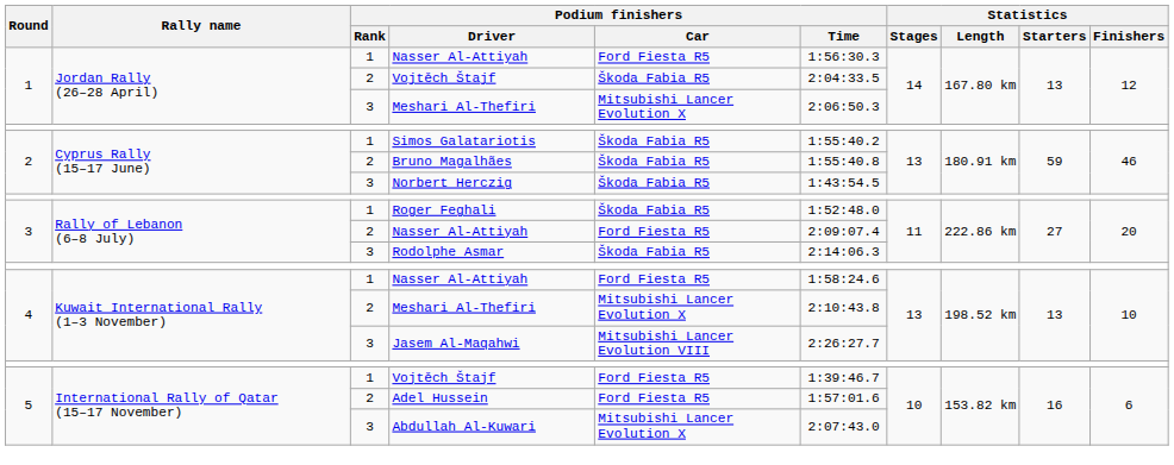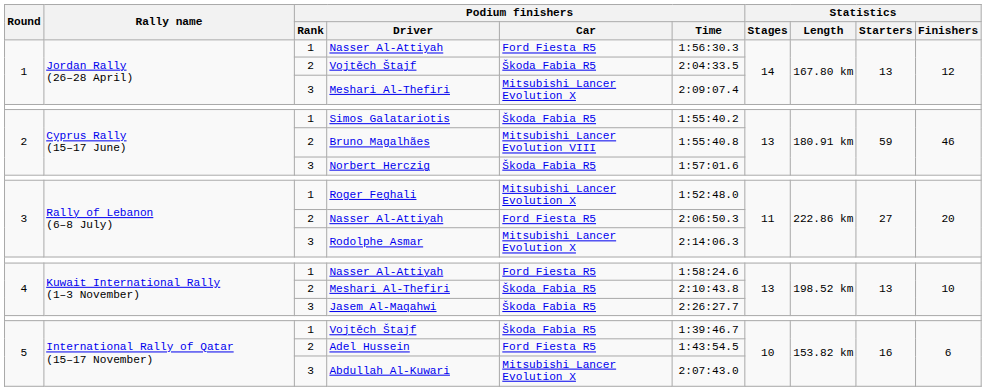 <table class="wikitable" style="font-size:85%;">
 <tr>
 <th rowspan=2>Round</th>
 <th style="width:22em" rowspan=2>Rally name</th>
 <th colspan=4>Podium finishers</th>
 <th colspan=4>Statistics</th>
 </tr>
 <tr>
 <th>Rank</th>
 <th style="width:15em">Driver</th>
 <th style="width:15em">Car</th>
 <th style="width:6em">Time</th>
 <th>Stages</th>
 <th>Length</th>
 <th>Starters</th>
 <th>Finishers</th>
 </tr>
 <tr>
 <td rowspan=3 align=center>1</td>
 <td rowspan=3> <a href='#'>Jordan Rally</a><br>(26–28 April)</td>
 <td align=center>1</td>
 <td> <a href='#'>Nasser Al-Attiyah</a></td>
 <td><a href='#'>Ford Fiesta R5</a></td>
 <td align=center>1:56:30.3</td>
 <td rowspan=3 align=center>14</td>
 <td rowspan=3 align=center>167.80 km</td>
 <td rowspan=3 align=center>13</td>
 <td rowspan=3 align=center>12</td>
 </tr>
 <tr>
 <td align=center>2</td>
 <td> <a href='#'>Vojtěch Štajf</a></td>
 <td><a href='#'>Škoda Fabia R5</a></td>
 <td align=center>2:04:33.5</td>
 </tr>
 <tr>
 <td align=center>3</td>
 <td> <a href='#'>Meshari Al-Thefiri</a></td>
 <td><a href='#'>Mitsubishi Lancer Evolution X</a></td>
-<td align=center>2:06:50.3</td>
+<td align=center>2:09:07.4</td>
 </tr>
 <tr style="background:white;">
 <td colspan="12"></td>
 </tr>
 <tr>
 <td rowspan=3 align=center>2</td>
 <td rowspan=3> <a href='#'>Cyprus Rally</a><br>(15–17 June)</td>
 <td align=center>1</td>
 <td> <a href='#'>Simos Galatariotis</a></td>
 <td><a href='#'>Škoda Fabia R5</a></td>
 <td align=center>1:55:40.2</td>
 <td rowspan=3 align=center>13</td>
 <td rowspan=3 align=center>180.91 km</td>
 <td rowspan=3 align=center>59</td>
 <td rowspan=3 align=center>46</td>
 </tr>
 <tr>
 <td align=center>2</td>
 <td> <a href='#'>Bruno Magalhães</a></td>
-<td><a href='#'>Škoda Fabia R5</a></td>
+<td><a href='#'>Mitsubishi Lancer Evolution VIII</a></td>
 <td align=center>1:55:40.8</td>
 </tr>
 <tr>
 <td align=center>3</td>
 <td> <a href='#'>Norbert Herczig</a></td>
 <td><a href='#'>Škoda Fabia R5</a></td>
-<td align=center>1:43:54.5</td>
+<td align=center>1:57:01.6</td>
 </tr>
 <tr style="background:white;">
 <td colspan="12"></td>
 </tr>
 <tr>
 <td rowspan=3 align=center>3</td>
 <td rowspan=3> <a href='#'>Rally of Lebanon</a><br>(6–8 July)</td>
 <td align=center>1</td>
 <td> <a href='#'>Roger Feghali</a></td>
-<td><a href='#'>Škoda Fabia R5</a></td>
+<td><a href='#'>Mitsubishi Lancer Evolution X</a></td>
 <td align=center>1:52:48.0</td>
 <td rowspan=3 align=center>11</td>
 <td rowspan=3 align=center>222.86 km</td>
 <td rowspan=3 align=center>27</td>
 <td rowspan=3 align=center>20</td>
 </tr>
 <tr>
 <td align=center>2</td>
 <td> <a href='#'>Nasser Al-Attiyah</a></td>
 <td><a href='#'>Ford Fiesta R5</a></td>
-<td align=center>2:09:07.4</td>
+<td align=center>2:06:50.3</td>
 </tr>
 <tr>
 <td align=center>3</td>
 <td> <a href='#'>Rodolphe Asmar</a></td>
-<td><a href='#'>Škoda Fabia R5</a></td>
+<td><a href='#'>Mitsubishi Lancer Evolution X</a></td>
 <td align=center>2:14:06.3</td>
 </tr>
 <tr style="background:white;">
 <td colspan="12"></td>
 </tr>
 <tr>
 <td rowspan=3 align=center>4</td>
 <td rowspan=3> <a href='#'>Kuwait International Rally</a><br>(1–3 November)</td>
 <td align=center>1</td>
 <td> <a href='#'>Nasser Al-Attiyah</a></td>
 <td><a href='#'>Ford Fiesta R5</a></td>
 <td align=center>1:58:24.6</td>
 <td rowspan=3 align=center>13</td>
 <td rowspan=3 align=center>198.52 km</td>
 <td rowspan=3 align=center>13</td>
 <td rowspan=3 align=center>10</td>
 </tr>
 <tr>
 <td align=center>2</td>
 <td> <a href='#'>Meshari Al-Thefiri</a></td>
-<td><a href='#'>Mitsubishi Lancer Evolution X</a></td>
+<td><a href='#'>Škoda Fabia R5</a></td>
 <td align=center>2:10:43.8</td>
 </tr>
 <tr>
 <td align=center>3</td>
 <td> <a href='#'>Jasem Al-Maqahwi</a></td>
-<td><a href='#'>Mitsubishi Lancer Evolution VIII</a></td>
+<td><a href='#'>Škoda Fabia R5</a></td>
 <td align=center>2:26:27.7</td>
 </tr>
 <tr style="background:white;">
 <td colspan="12"></td>
 </tr>
 <tr>
 <td rowspan=3 align=center>5</td>
 <td rowspan=3> <a href='#'>International Rally of Qatar</a><br>(15–17 November)</td>
 <td align=center>1</td>
 <td> <a href='#'>Vojtěch Štajf</a></td>
-<td><a href='#'>Ford Fiesta R5</a></td>
+<td><a href='#'>Škoda Fabia R5</a></td>
 <td align=center>1:39:46.7</td>
 <td rowspan=3 align=center>10</td>
 <td rowspan=3 align=center>153.82 km</td>
 <td rowspan=3 align=center>16</td>
 <td rowspan=3 align=center>6</td>
 </tr>
 <tr>
 <td align=center>2</td>
 <td> <a href='#'>Adel Hussein</a></td>
 <td><a href='#'>Ford Fiesta R5</a></td>
-<td align=center>1:57:01.6</td>
+<td align=center>1:43:54.5</td>
 </tr>
 <tr>
 <td align=center>3</td>
 <td> <a href='#'>Abdullah Al-Kuwari</a></td>
 <td><a href='#'>Mitsubishi Lancer Evolution X</a></td>
 <td align=center>2:07:43.0</td>
 </tr>
 </table>
